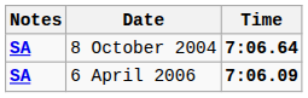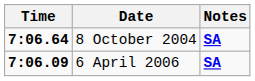 <table class="wikitable">
 <tr>
+<th>Time</th>
+<th>Date</th>
 <th>Notes</th>
-<th>Date</th>
-<th>Time</th>
 </tr>
 <tr>
+<td><strong>7:06.64</strong></td>
+<td>8 October 2004</td>
 <td><strong><a href='#'>SA</a></strong></td>
-<td>8 October 2004</td>
-<td><strong>7:06.64</strong></td>
 </tr>
 <tr>
+<td><strong>7:06.09</strong></td>
+<td>6 April 2006</td>
 <td><strong><a href='#'>SA</a></strong></td>
-<td>6 April 2006</td>
-<td><strong>7:06.09</strong></td>
 </tr>
 </table>
